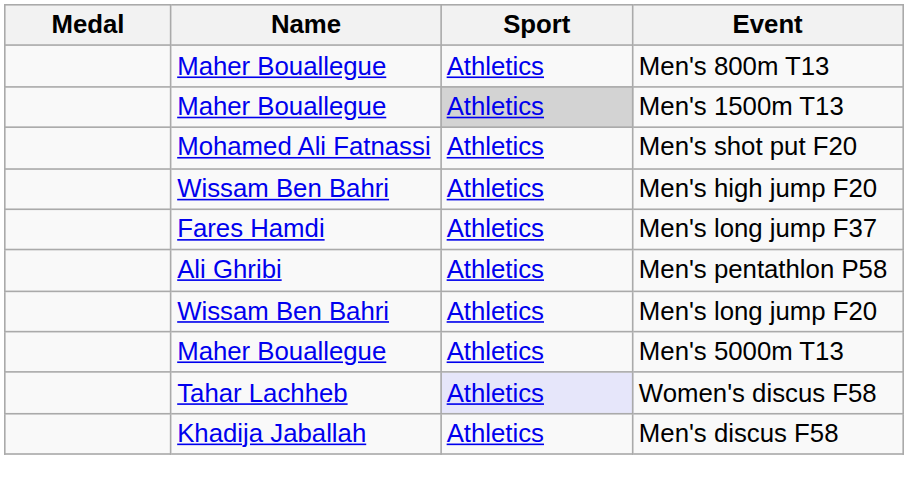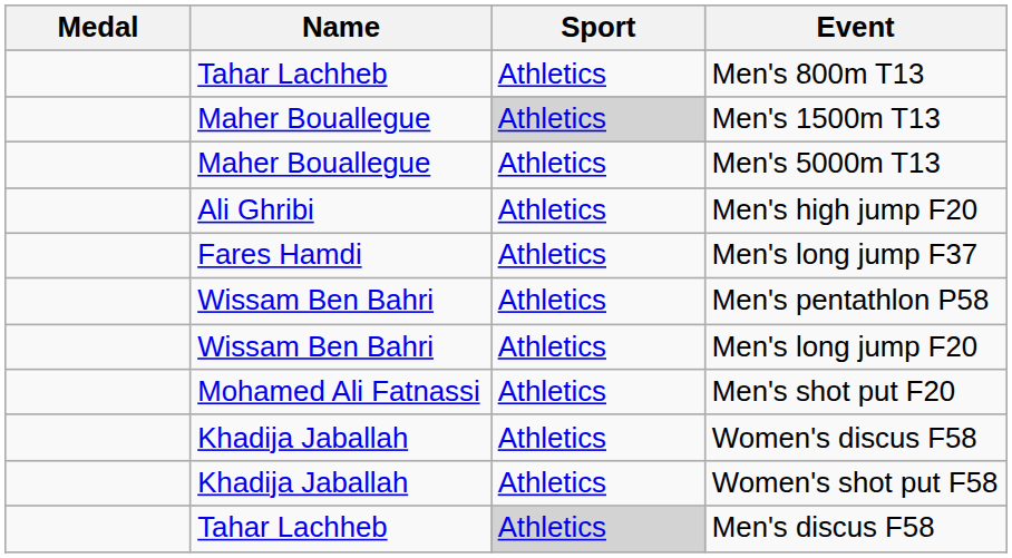 <table class="wikitable">
 <tr>
 <th style="width:6em">Medal</th>
 <th style="width:10em">Name</th>
 <th style="width:7em">Sport</th>
 <th style="width:10em">Event</th>
 </tr>
 <tr>
 <td></td>
-<td><a href='#'>Maher Bouallegue</a></td>
+<td><a href='#'>Tahar Lachheb</a></td>
 <td><a href='#'>Athletics</a></td>
 <td>Men's 800m T13</td>
 </tr>
 <tr>
 <td></td>
 <td><a href='#'>Maher Bouallegue</a></td>
 <td style="background: lightgrey;"><a href='#'>Athletics</a></td>
 <td>Men's 1500m T13</td>
 </tr>
 <tr>
 <td></td>
-<td><a href='#'>Mohamed Ali Fatnassi</a></td>
+<td><a href='#'>Maher Bouallegue</a></td>
 <td><a href='#'>Athletics</a></td>
-<td>Men's shot put F20</td>
+<td>Men's 5000m T13</td>
 </tr>
 <tr>
 <td></td>
-<td><a href='#'>Wissam Ben Bahri</a></td>
+<td><a href='#'>Ali Ghribi</a></td>
 <td><a href='#'>Athletics</a></td>
 <td>Men's high jump F20</td>
 </tr>
 <tr>
 <td></td>
 <td><a href='#'>Fares Hamdi</a></td>
 <td><a href='#'>Athletics</a></td>
 <td>Men's long jump F37</td>
 </tr>
 <tr>
 <td></td>
-<td><a href='#'>Ali Ghribi</a></td>
+<td><a href='#'>Wissam Ben Bahri</a></td>
 <td><a href='#'>Athletics</a></td>
 <td>Men's pentathlon P58</td>
 </tr>
 <tr>
 <td></td>
 <td><a href='#'>Wissam Ben Bahri</a></td>
 <td><a href='#'>Athletics</a></td>
 <td>Men's long jump F20</td>
 </tr>
 <tr>
 <td></td>
-<td><a href='#'>Maher Bouallegue</a></td>
+<td><a href='#'>Mohamed Ali Fatnassi</a></td>
 <td><a href='#'>Athletics</a></td>
-<td>Men's 5000m T13</td>
+<td>Men's shot put F20</td>
 </tr>
 <tr>
 <td></td>
-<td><a href='#'>Tahar Lachheb</a></td>
-<td style="background: lavender;"><a href='#'>Athletics</a></td>
+<td><a href='#'>Khadija Jaballah</a></td>
+<td><a href='#'>Athletics</a></td>
 <td>Women's discus F58</td>
 </tr>
 <tr>
 <td></td>
 <td><a href='#'>Khadija Jaballah</a></td>
 <td><a href='#'>Athletics</a></td>
+<td>Women's shot put F58</td>
+</tr>
+<tr>
+<td></td>
+<td><a href='#'>Tahar Lachheb</a></td>
+<td style="background: lightgrey;"><a href='#'>Athletics</a></td>
 <td>Men's discus F58</td>
 </tr>
 </table>
